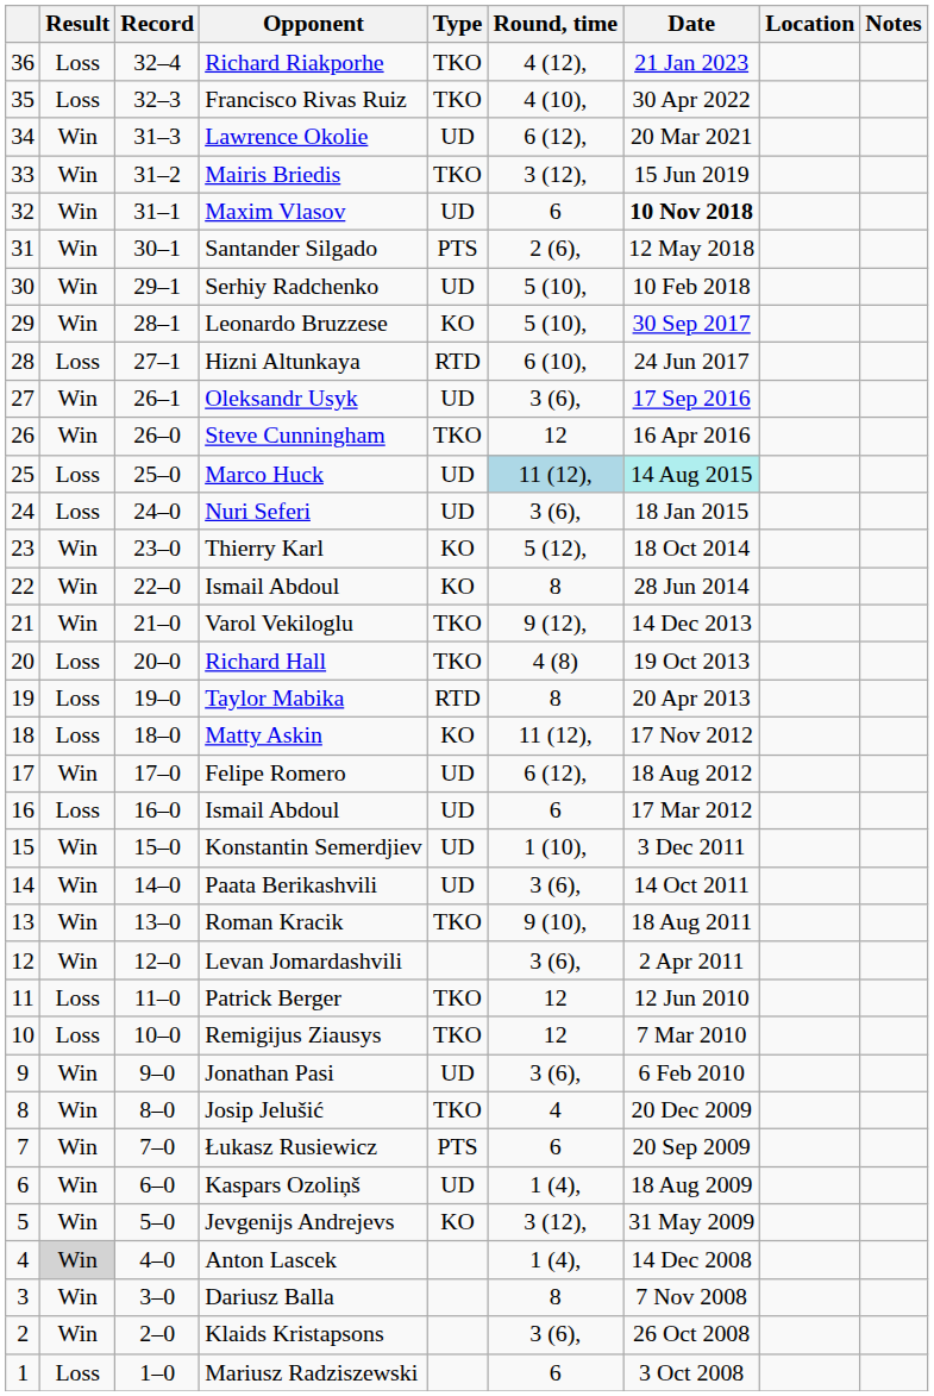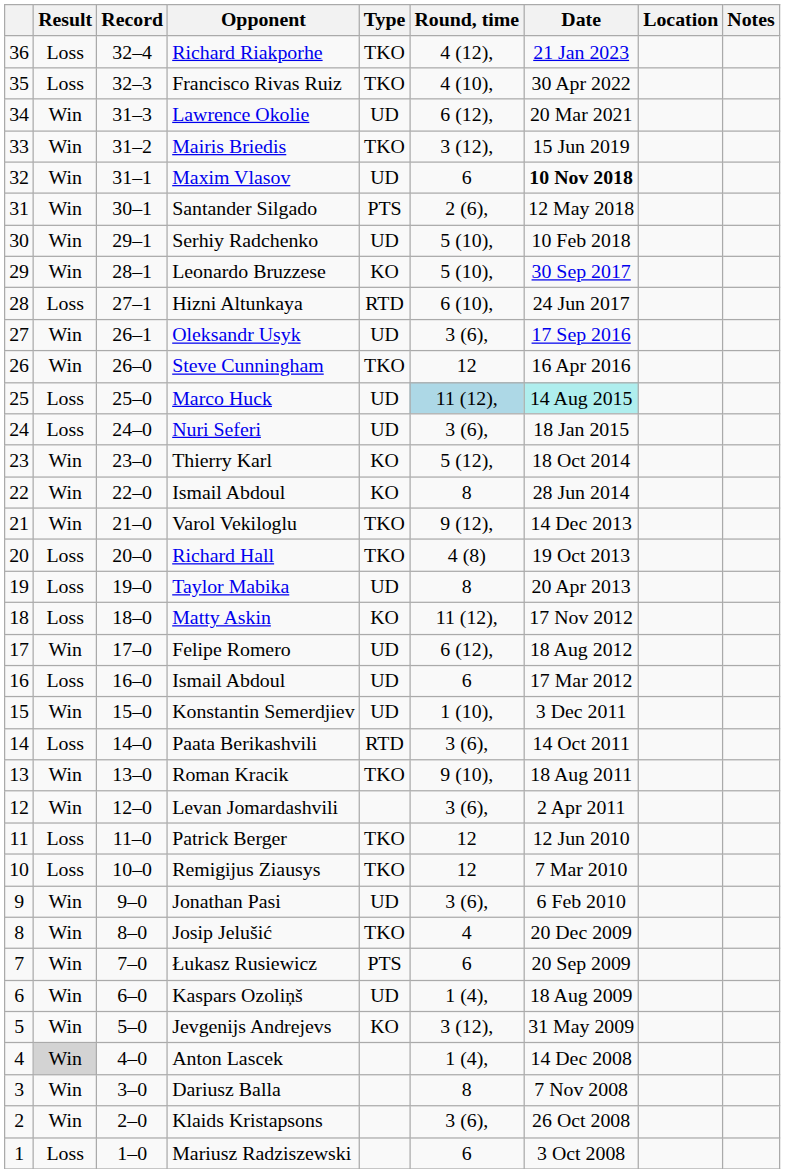 <table class="wikitable" style="text-align:center">
 <tr>
 <th></th>
 <th>Result</th>
 <th>Record</th>
 <th>Opponent</th>
 <th>Type</th>
 <th>Round, time</th>
 <th>Date</th>
 <th>Location</th>
 <th>Notes</th>
 </tr>
 <tr>
 <td>36</td>
 <td>Loss</td>
 <td>32–4</td>
 <td style="text-align:left;"><a href='#'>Richard Riakporhe</a></td>
 <td>TKO</td>
 <td>4 (12), </td>
 <td><a href='#'>21 Jan 2023</a></td>
 <td style="text-align:left;"></td>
 <td></td>
 </tr>
 <tr>
 <td>35</td>
 <td>Loss</td>
 <td>32–3</td>
 <td style="text-align:left;">Francisco Rivas Ruiz</td>
 <td>TKO</td>
 <td>4 (10), </td>
 <td>30 Apr 2022</td>
 <td style="text-align:left;"></td>
 <td></td>
 </tr>
 <tr>
 <td>34</td>
 <td>Win</td>
 <td>31–3</td>
 <td style="text-align:left;"><a href='#'>Lawrence Okolie</a></td>
 <td>UD</td>
 <td>6 (12), </td>
 <td>20 Mar 2021</td>
 <td style="text-align:left;"></td>
 <td style="text-align:left;"></td>
 </tr>
 <tr>
 <td>33</td>
 <td>Win</td>
 <td>31–2</td>
 <td style="text-align:left;"><a href='#'>Mairis Briedis</a></td>
 <td>TKO</td>
 <td>3 (12), </td>
 <td>15 Jun 2019</td>
 <td style="text-align:left;"></td>
 <td style="text-align:left;"></td>
 </tr>
 <tr>
 <td>32</td>
 <td>Win</td>
 <td>31–1</td>
 <td style="text-align:left;"><a href='#'>Maxim Vlasov</a></td>
 <td>UD</td>
 <td>6</td>
 <td><strong>10 Nov 2018</strong></td>
 <td style="text-align:left;"></td>
 <td style="text-align:left;"></td>
 </tr>
 <tr>
 <td>31</td>
 <td>Win</td>
 <td>30–1</td>
 <td style="text-align:left;">Santander Silgado</td>
 <td>PTS</td>
 <td>2 (6), </td>
 <td>12 May 2018</td>
 <td style="text-align:left;"></td>
 <td></td>
 </tr>
 <tr>
 <td>30</td>
 <td>Win</td>
 <td>29–1</td>
 <td style="text-align:left;">Serhiy Radchenko</td>
 <td>UD</td>
 <td>5 (10), </td>
 <td>10 Feb 2018</td>
 <td style="text-align:left;"></td>
 <td></td>
 </tr>
 <tr>
 <td>29</td>
 <td>Win</td>
 <td>28–1</td>
 <td style="text-align:left;">Leonardo Bruzzese</td>
 <td>KO</td>
 <td>5 (10), </td>
 <td><a href='#'>30 Sep 2017</a></td>
 <td style="text-align:left;"></td>
 <td></td>
 </tr>
 <tr>
 <td>28</td>
 <td>Loss</td>
 <td>27–1</td>
 <td style="text-align:left;">Hizni Altunkaya</td>
 <td>RTD</td>
 <td>6 (10), </td>
 <td>24 Jun 2017</td>
 <td style="text-align:left;"></td>
 <td></td>
 </tr>
 <tr>
 <td>27</td>
 <td>Win</td>
 <td>26–1</td>
 <td style="text-align:left;"><a href='#'>Oleksandr Usyk</a></td>
 <td>UD</td>
 <td>3 (6), </td>
 <td><a href='#'>17 Sep 2016</a></td>
 <td style="text-align:left;"></td>
 <td style="text-align:left;"></td>
 </tr>
 <tr>
 <td>26</td>
 <td>Win</td>
 <td>26–0</td>
 <td style="text-align:left;"><a href='#'>Steve Cunningham</a></td>
 <td>TKO</td>
 <td>12</td>
 <td>16 Apr 2016</td>
 <td style="text-align:left;"></td>
 <td style="text-align:left;"></td>
 </tr>
 <tr>
 <td>25</td>
 <td>Loss</td>
 <td>25–0</td>
 <td style="text-align:left;"><a href='#'>Marco Huck</a></td>
 <td>UD</td>
 <td style="background: lightblue;">11 (12), </td>
 <td style="background: paleturquoise;">14 Aug 2015</td>
 <td style="text-align:left;"></td>
 <td style="text-align:left;"></td>
 </tr>
 <tr>
 <td>24</td>
 <td>Loss</td>
 <td>24–0</td>
 <td style="text-align:left;"><a href='#'>Nuri Seferi</a></td>
 <td>UD</td>
 <td>3 (6), </td>
 <td>18 Jan 2015</td>
 <td style="text-align:left;"></td>
 <td style="text-align:left;"></td>
 </tr>
 <tr>
 <td>23</td>
 <td>Win</td>
 <td>23–0</td>
 <td style="text-align:left;">Thierry Karl</td>
 <td>KO</td>
 <td>5 (12), </td>
 <td>18 Oct 2014</td>
 <td style="text-align:left;"></td>
 <td style="text-align:left;"></td>
 </tr>
 <tr>
 <td>22</td>
 <td>Win</td>
 <td>22–0</td>
 <td style="text-align:left;">Ismail Abdoul</td>
 <td>KO</td>
 <td>8</td>
 <td>28 Jun 2014</td>
 <td style="text-align:left;"></td>
 <td></td>
 </tr>
 <tr>
 <td>21</td>
 <td>Win</td>
 <td>21–0</td>
 <td style="text-align:left;">Varol Vekiloglu</td>
 <td>TKO</td>
 <td>9 (12), </td>
 <td>14 Dec 2013</td>
 <td style="text-align:left;"></td>
 <td style="text-align:left;"></td>
 </tr>
 <tr>
 <td>20</td>
 <td>Loss</td>
 <td>20–0</td>
 <td style="text-align:left;"><a href='#'>Richard Hall</a></td>
 <td>TKO</td>
 <td>4 (8)</td>
 <td>19 Oct 2013</td>
 <td style="text-align:left;"></td>
 <td></td>
 </tr>
 <tr>
 <td>19</td>
 <td>Loss</td>
 <td>19–0</td>
 <td style="text-align:left;"><a href='#'>Taylor Mabika</a></td>
-<td>RTD</td>
+<td>UD</td>
 <td>8</td>
 <td>20 Apr 2013</td>
 <td style="text-align:left;"></td>
 <td></td>
 </tr>
 <tr>
 <td>18</td>
 <td>Loss</td>
 <td>18–0</td>
 <td style="text-align:left;"><a href='#'>Matty Askin</a></td>
 <td>KO</td>
 <td>11 (12), </td>
 <td>17 Nov 2012</td>
 <td style="text-align:left;"></td>
 <td style="text-align:left;"></td>
 </tr>
 <tr>
 <td>17</td>
 <td>Win</td>
 <td>17–0</td>
 <td style="text-align:left;">Felipe Romero</td>
 <td>UD</td>
 <td>6 (12), </td>
 <td>18 Aug 2012</td>
 <td style="text-align:left;"></td>
 <td style="text-align:left;"></td>
 </tr>
 <tr>
 <td>16</td>
 <td>Loss</td>
 <td>16–0</td>
 <td style="text-align:left;">Ismail Abdoul</td>
 <td>UD</td>
 <td>6</td>
 <td>17 Mar 2012</td>
 <td style="text-align:left;"></td>
 <td></td>
 </tr>
 <tr>
 <td>15</td>
 <td>Win</td>
 <td>15–0</td>
 <td style="text-align:left;">Konstantin Semerdjiev</td>
 <td>UD</td>
 <td>1 (10), </td>
 <td>3 Dec 2011</td>
 <td style="text-align:left;"></td>
 <td></td>
 </tr>
 <tr>
 <td>14</td>
-<td>Win</td>
+<td>Loss</td>
 <td>14–0</td>
 <td style="text-align:left;">Paata Berikashvili</td>
-<td>UD</td>
+<td>RTD</td>
 <td>3 (6), </td>
 <td>14 Oct 2011</td>
 <td style="text-align:left;"></td>
 <td></td>
 </tr>
 <tr>
 <td>13</td>
 <td>Win</td>
 <td>13–0</td>
 <td style="text-align:left;">Roman Kracik</td>
 <td>TKO</td>
 <td>9 (10), </td>
 <td>18 Aug 2011</td>
 <td style="text-align:left;"></td>
 <td style="text-align:left;"></td>
 </tr>
 <tr>
 <td>12</td>
 <td>Win</td>
 <td>12–0</td>
 <td style="text-align:left;">Levan Jomardashvili</td>
 <td></td>
 <td>3 (6), </td>
 <td>2 Apr 2011</td>
 <td style="text-align:left;"></td>
 <td></td>
 </tr>
 <tr>
 <td>11</td>
 <td>Loss</td>
 <td>11–0</td>
 <td style="text-align:left;">Patrick Berger</td>
 <td>TKO</td>
 <td>12</td>
 <td>12 Jun 2010</td>
 <td style="text-align:left;"></td>
 <td></td>
 </tr>
 <tr>
 <td>10</td>
 <td>Loss</td>
 <td>10–0</td>
 <td style="text-align:left;">Remigijus Ziausys</td>
 <td>TKO</td>
 <td>12</td>
 <td>7 Mar 2010</td>
 <td style="text-align:left;"></td>
 <td></td>
 </tr>
 <tr>
 <td>9</td>
 <td>Win</td>
 <td>9–0</td>
 <td style="text-align:left;">Jonathan Pasi</td>
 <td>UD</td>
 <td>3 (6), </td>
 <td>6 Feb 2010</td>
 <td style="text-align:left;"></td>
 <td></td>
 </tr>
 <tr>
 <td>8</td>
 <td>Win</td>
 <td>8–0</td>
 <td style="text-align:left;">Josip Jelušić</td>
 <td>TKO</td>
 <td>4</td>
 <td>20 Dec 2009</td>
 <td style="text-align:left;"></td>
 <td></td>
 </tr>
 <tr>
 <td>7</td>
 <td>Win</td>
 <td>7–0</td>
 <td style="text-align:left;">Łukasz Rusiewicz</td>
 <td>PTS</td>
 <td>6</td>
 <td>20 Sep 2009</td>
 <td style="text-align:left;"></td>
 <td style="text-align:left;"></td>
 </tr>
 <tr>
 <td>6</td>
 <td>Win</td>
 <td>6–0</td>
 <td style="text-align:left;">Kaspars Ozoliņš</td>
 <td>UD</td>
 <td>1 (4), </td>
 <td>18 Aug 2009</td>
 <td style="text-align:left;"></td>
 <td></td>
 </tr>
 <tr>
 <td>5</td>
 <td>Win</td>
 <td>5–0</td>
 <td style="text-align:left;">Jevgenijs Andrejevs</td>
 <td>KO</td>
 <td>3 (12), </td>
 <td>31 May 2009</td>
 <td style="text-align:left;"></td>
 <td></td>
 </tr>
 <tr>
 <td>4</td>
 <td style="background: lightgrey;">Win</td>
 <td>4–0</td>
 <td style="text-align:left;">Anton Lascek</td>
 <td></td>
 <td>1 (4), </td>
 <td>14 Dec 2008</td>
 <td style="text-align:left;"></td>
 <td></td>
 </tr>
 <tr>
 <td>3</td>
 <td>Win</td>
 <td>3–0</td>
 <td style="text-align:left;">Dariusz Balla</td>
 <td></td>
 <td>8</td>
 <td>7 Nov 2008</td>
 <td style="text-align:left;"></td>
 <td></td>
 </tr>
 <tr>
 <td>2</td>
 <td>Win</td>
 <td>2–0</td>
 <td style="text-align:left;">Klaids Kristapsons</td>
 <td></td>
 <td>3 (6), </td>
 <td>26 Oct 2008</td>
 <td style="text-align:left;"></td>
 <td></td>
 </tr>
 <tr>
 <td>1</td>
 <td>Loss</td>
 <td>1–0</td>
 <td style="text-align:left;">Mariusz Radziszewski</td>
 <td></td>
 <td>6</td>
 <td>3 Oct 2008</td>
 <td style="text-align:left;"></td>
 <td></td>
 </tr>
 </table>
